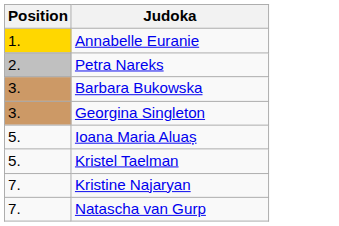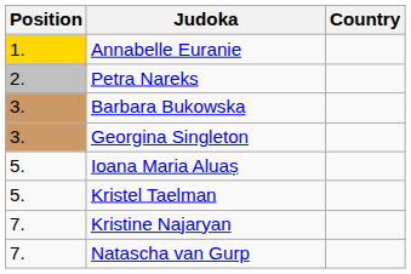 <table class=wikitable>
 <tr>
 <th width=10>Position</th>
 <th width=200>Judoka</th>
+<th width=10>Country</th>
 </tr>
 <tr>
 <td bgcolor=gold>1.</td>
 <td><a href='#'>Annabelle Euranie</a></td>
+<td></td>
 </tr>
 <tr>
 <td bgcolor="silver">2.</td>
 <td><a href='#'>Petra Nareks</a></td>
+<td></td>
 </tr>
 <tr>
 <td bgcolor="CC9966">3.</td>
 <td><a href='#'>Barbara Bukowska</a></td>
+<td></td>
 </tr>
 <tr>
 <td bgcolor="CC9966">3.</td>
 <td><a href='#'>Georgina Singleton</a></td>
+<td></td>
 </tr>
 <tr>
 <td>5.</td>
 <td><a href='#'>Ioana Maria Aluaș</a></td>
+<td></td>
 </tr>
 <tr>
 <td>5.</td>
 <td><a href='#'>Kristel Taelman</a></td>
+<td></td>
 </tr>
 <tr>
 <td>7.</td>
 <td><a href='#'>Kristine Najaryan</a></td>
+<td></td>
 </tr>
 <tr>
 <td>7.</td>
 <td><a href='#'>Natascha van Gurp</a></td>
+<td></td>
 </tr>
 </table>
